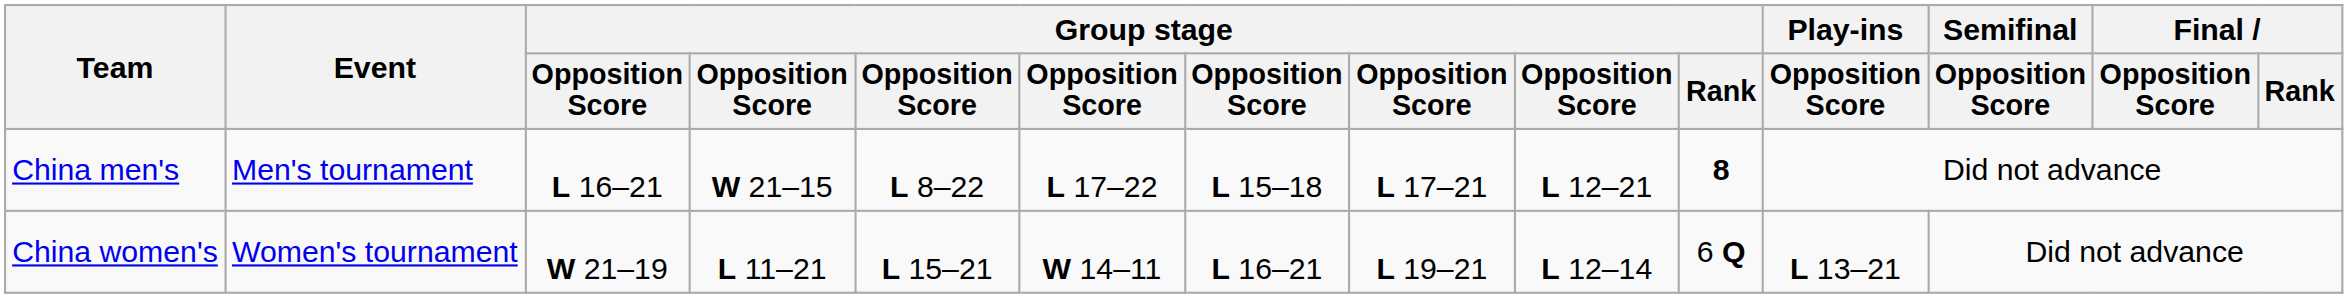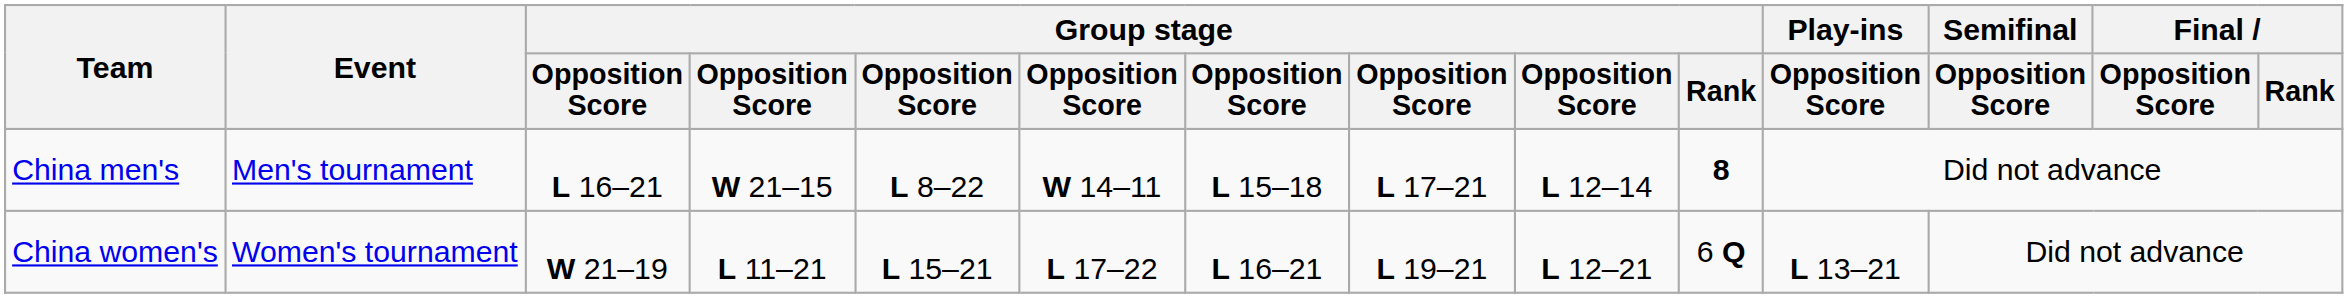 <table class=wikitable style=font-size:90%;text-align:center>
 <tr>
 <th rowspan=2>Team</th>
 <th rowspan=2>Event</th>
 <th colspan=8>Group stage</th>
 <th>Play-ins</th>
 <th>Semifinal</th>
 <th colspan=2>Final / </th>
 </tr>
 <tr style=font-size:95%>
 <th>Opposition<br>Score</th>
 <th>Opposition<br>Score</th>
 <th>Opposition<br>Score</th>
 <th>Opposition<br>Score</th>
 <th>Opposition<br>Score</th>
 <th>Opposition<br>Score</th>
 <th>Opposition<br>Score</th>
 <th>Rank</th>
 <th>Opposition<br>Score</th>
 <th>Opposition<br>Score</th>
 <th>Opposition<br>Score</th>
 <th>Rank</th>
 </tr>
 <tr>
 <td align=left><a href='#'>China men's</a></td>
 <td align=left><a href='#'>Men's tournament</a></td>
 <td><br><strong>L</strong> 16–21</td>
 <td><br><strong>W</strong> 21–15</td>
 <td><br><strong>L</strong> 8–22</td>
-<td><br><strong>L</strong> 17–22</td>
+<td><br><strong>W</strong> 14–11</td>
 <td><br><strong>L</strong> 15–18</td>
 <td><br><strong>L</strong> 17–21</td>
-<td><br><strong>L</strong> 12–21</td>
+<td><br><strong>L</strong> 12–14</td>
 <td><strong>8</strong></td>
 <td colspan=4>Did not advance</td>
 </tr>
 <tr>
 <td align=left><a href='#'>China women's</a></td>
 <td align=left><a href='#'>Women's tournament</a></td>
 <td><br><strong>W</strong> 21–19</td>
 <td><br><strong>L</strong> 11–21</td>
 <td><br><strong>L</strong> 15–21</td>
-<td><br><strong>W</strong> 14–11</td>
+<td><br><strong>L</strong> 17–22</td>
 <td><br><strong>L</strong> 16–21</td>
 <td><br><strong>L</strong> 19–21</td>
-<td><br><strong>L</strong> 12–14</td>
+<td><br><strong>L</strong> 12–21</td>
 <td>6 <strong>Q</strong></td>
 <td><br><strong>L</strong> 13–21</td>
 <td colspan=3>Did not advance</td>
 </tr>
 </table>
